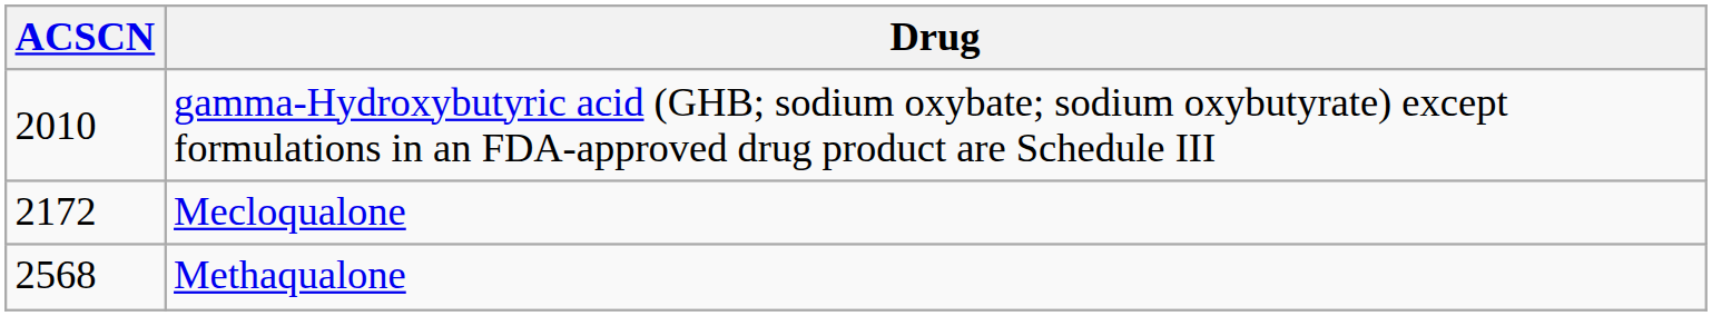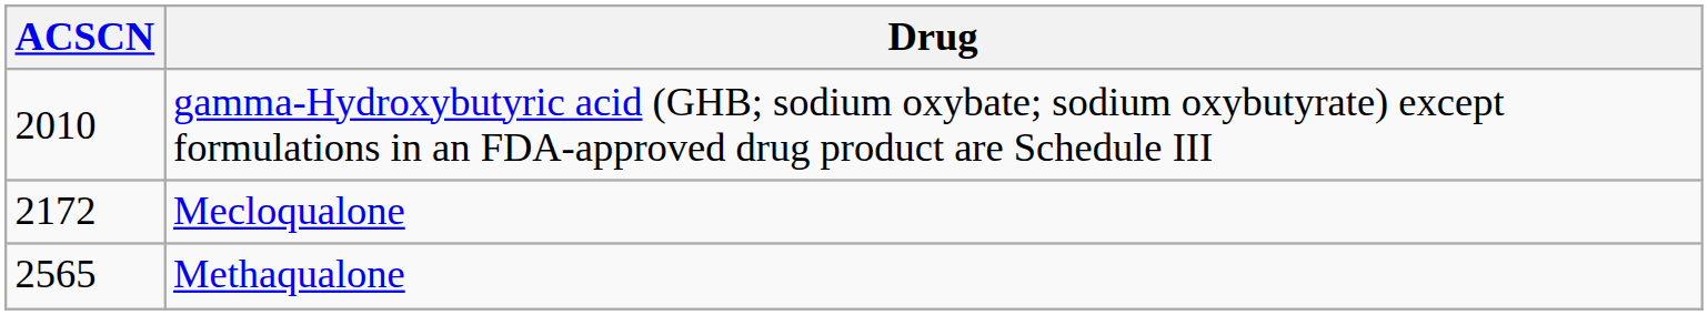 <table class="wikitable sortable">
 <tr>
 <th><a href='#'>ACSCN</a></th>
 <th width="600">Drug</th>
 </tr>
 <tr>
 <td>2010</td>
 <td><a href='#'>gamma-Hydroxybutyric acid</a> (GHB; sodium oxybate; sodium oxybutyrate) except formulations in an FDA-approved drug product are Schedule III</td>
 </tr>
 <tr>
 <td>2172</td>
 <td><a href='#'>Mecloqualone</a></td>
 </tr>
 <tr>
-<td>2568</td>
+<td>2565</td>
 <td><a href='#'>Methaqualone</a></td>
 </tr>
 </table>
